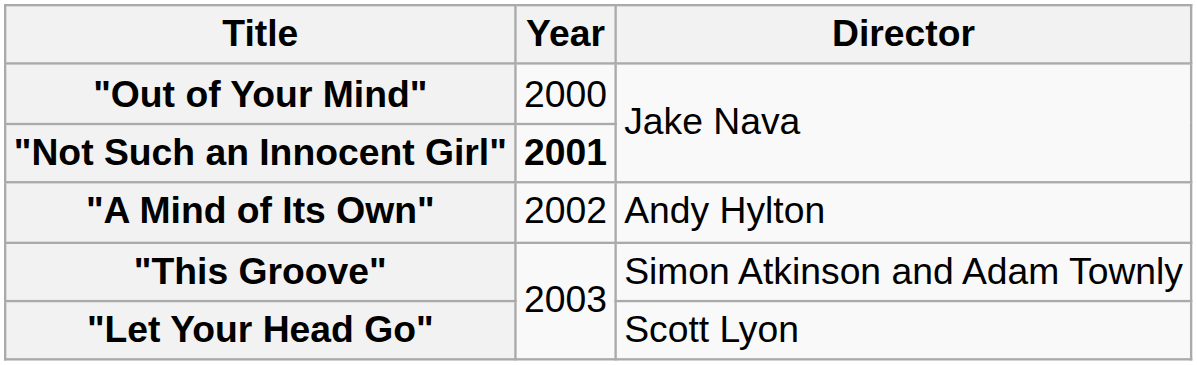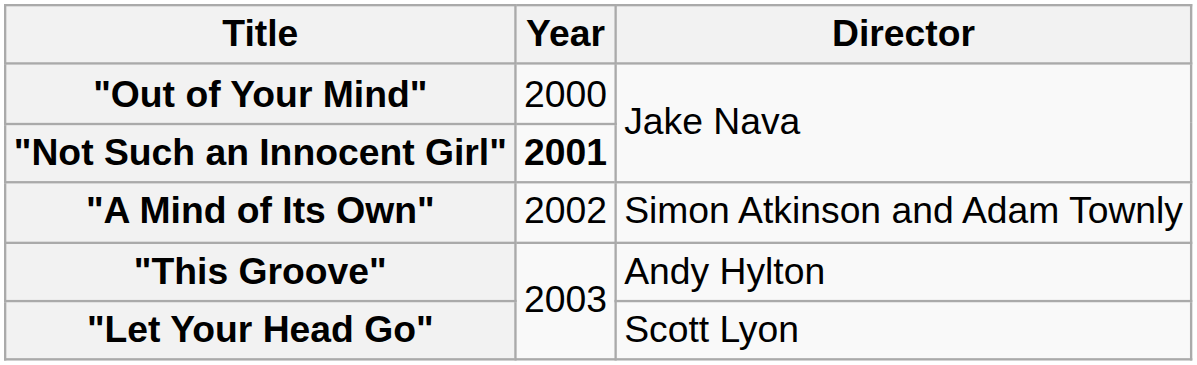 <table class="wikitable plainrowheaders">
 <tr>
 <th scope="col">Title</th>
 <th scope="col">Year</th>
 <th scope="col">Director</th>
 </tr>
 <tr>
 <th scope="row">"Out of Your Mind"</th>
 <td>2000</td>
 <td rowspan="2">Jake Nava</td>
 </tr>
 <tr>
 <th scope="row">"Not Such an Innocent Girl"</th>
 <td><strong>2001</strong></td>
 </tr>
 <tr>
 <th scope="row">"A Mind of Its Own"</th>
 <td>2002</td>
-<td>Andy Hylton</td>
+<td>Simon Atkinson and Adam Townly</td>
 </tr>
 <tr>
 <th scope="row">"This Groove"</th>
 <td rowspan="2">2003</td>
-<td>Simon Atkinson and Adam Townly</td>
+<td>Andy Hylton</td>
 </tr>
 <tr>
 <th scope="row">"Let Your Head Go"</th>
 <td>Scott Lyon</td>
 </tr>
 </table>
